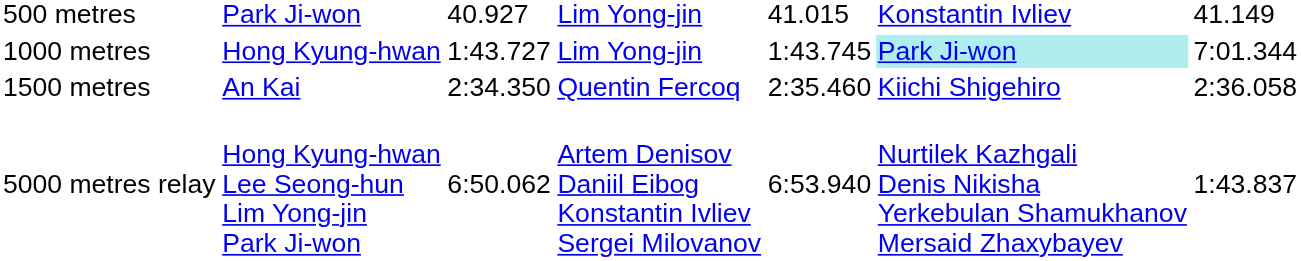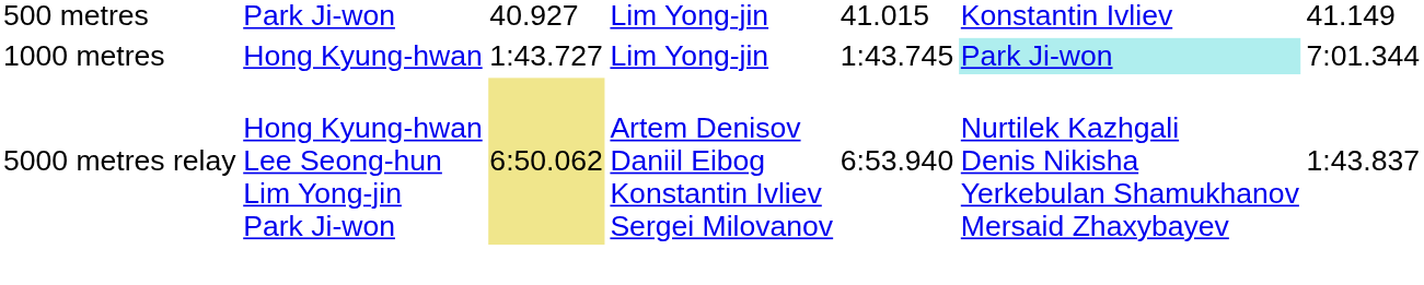 <table>
 <tr>
 <td>500 metres<br></td>
 <td> <a href='#'>Park Ji-won</a></td>
 <td>40.927</td>
 <td> <a href='#'>Lim Yong-jin</a></td>
 <td>41.015</td>
 <td> <a href='#'>Konstantin Ivliev</a></td>
 <td>41.149</td>
 </tr>
 <tr>
 <td>1000 metres<br></td>
 <td> <a href='#'>Hong Kyung-hwan</a></td>
 <td>1:43.727</td>
 <td> <a href='#'>Lim Yong-jin</a></td>
 <td>1:43.745</td>
 <td style="background: paleturquoise;"> <a href='#'>Park Ji-won</a></td>
 <td>7:01.344</td>
 </tr>
 <tr>
-<td>1500 metres<br></td>
-<td> <a href='#'>An Kai</a></td>
-<td>2:34.350</td>
-<td> <a href='#'>Quentin Fercoq</a></td>
-<td>2:35.460</td>
-<td> <a href='#'>Kiichi Shigehiro</a></td>
-<td>2:36.058</td>
-</tr>
-<tr>
 <td>5000 metres relay<br></td>
 <td><br><a href='#'>Hong Kyung-hwan</a><br><a href='#'>Lee Seong-hun</a><br><a href='#'>Lim Yong-jin</a><br><a href='#'>Park Ji-won</a></td>
-<td>6:50.062</td>
+<td style="background: khaki;">6:50.062</td>
 <td><br><a href='#'>Artem Denisov</a><br><a href='#'>Daniil Eibog</a><br><a href='#'>Konstantin Ivliev</a><br><a href='#'>Sergei Milovanov</a></td>
 <td>6:53.940</td>
 <td><br><a href='#'>Nurtilek Kazhgali</a><br><a href='#'>Denis Nikisha</a><br><a href='#'>Yerkebulan Shamukhanov</a><br><a href='#'>Mersaid Zhaxybayev</a></td>
 <td>1:43.837</td>
 </tr>
 </table>
